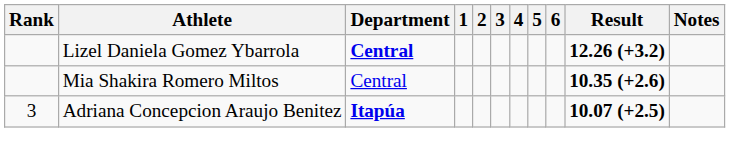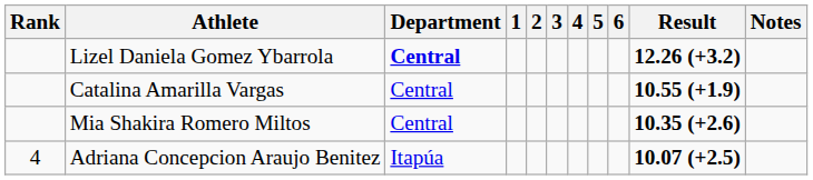 <table class="sortable wikitable" style="text-align:center">
 <tr>
 <th>Rank</th>
 <th>Athlete</th>
 <th>Department</th>
 <th>1</th>
 <th>2</th>
 <th>3</th>
 <th>4</th>
 <th>5</th>
 <th>6</th>
 <th>Result</th>
 <th>Notes</th>
 </tr>
 <tr>
 <td></td>
 <td align="left">Lizel Daniela Gomez Ybarrola</td>
 <td align="left"><strong><a href='#'>Central</a></strong></td>
 <td></td>
 <td></td>
 <td></td>
 <td></td>
 <td></td>
 <td></td>
 <td><strong>12.26 (+3.2)</strong></td>
 <td></td>
 </tr>
 <tr>
 <td></td>
+<td align="left">Catalina Amarilla Vargas</td>
+<td align="left"><a href='#'>Central</a></td>
+<td></td>
+<td></td>
+<td></td>
+<td></td>
+<td></td>
+<td></td>
+<td><strong>10.55 (+1.9)</strong></td>
+<td></td>
+</tr>
+<tr>
+<td></td>
 <td align="left">Mia Shakira Romero Miltos</td>
 <td align="left"><a href='#'>Central</a></td>
 <td></td>
 <td></td>
 <td></td>
 <td></td>
 <td></td>
 <td></td>
 <td><strong>10.35 (+2.6)</strong></td>
 <td></td>
 </tr>
 <tr>
-<td>3</td>
+<td>4</td>
 <td align="left">Adriana Concepcion Araujo Benitez</td>
-<td align="left"><strong><a href='#'>Itapúa</a></strong></td>
+<td align="left"><a href='#'>Itapúa</a></td>
 <td></td>
 <td></td>
 <td></td>
 <td></td>
 <td></td>
 <td></td>
 <td><strong>10.07 (+2.5)</strong></td>
 <td></td>
 </tr>
 </table>
